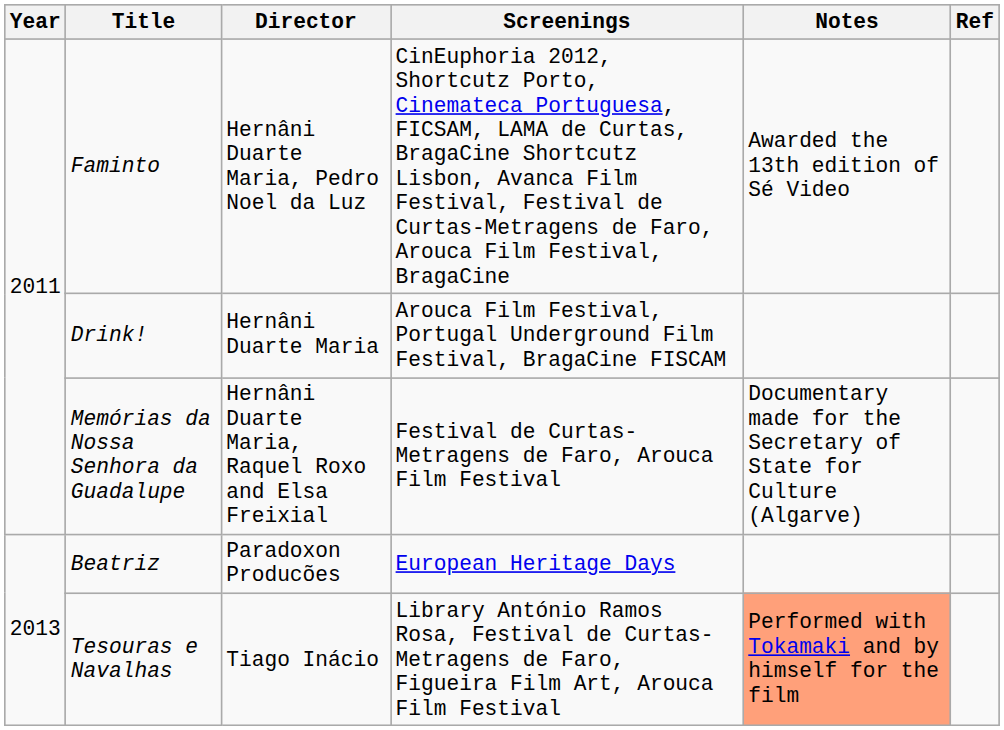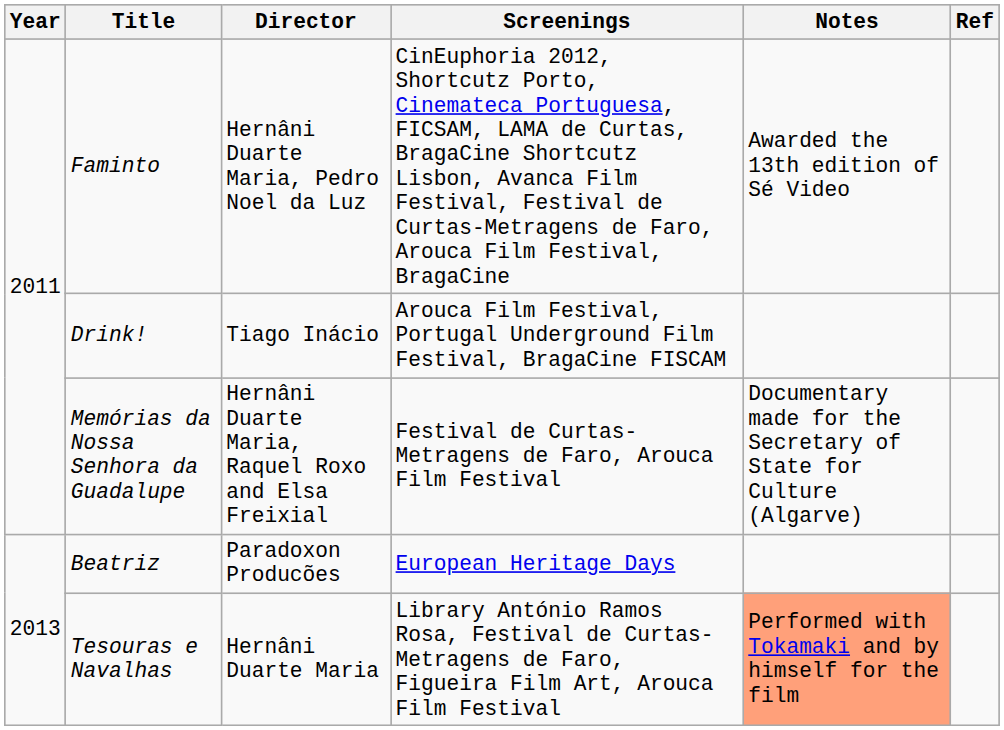 <table class="wikitable sortable">
 <tr>
 <th>Year</th>
 <th>Title</th>
 <th>Director</th>
 <th>Screenings</th>
 <th>Notes</th>
 <th class="unsortable">Ref</th>
 </tr>
 <tr>
 <td rowspan="3">2011</td>
 <td><em>Faminto</em></td>
 <td>Hernâni Duarte Maria, Pedro Noel da Luz</td>
 <td>CinEuphoria 2012, Shortcutz Porto, <a href='#'>Cinemateca Portuguesa</a>, FICSAM, LAMA de Curtas, BragaCine Shortcutz Lisbon, Avanca Film Festival, Festival de Curtas-Metragens de Faro, Arouca Film Festival, BragaCine</td>
 <td>Awarded the 13th edition of Sé Video</td>
 <td></td>
 </tr>
 <tr>
 <td><em>Drink!</em></td>
-<td>Hernâni Duarte Maria</td>
+<td>Tiago Inácio</td>
 <td>Arouca Film Festival, Portugal Underground Film Festival, BragaCine FISCAM</td>
 <td></td>
 <td></td>
 </tr>
 <tr>
 <td><em>Memórias da Nossa Senhora da Guadalupe</em></td>
 <td>Hernâni Duarte Maria, Raquel Roxo and Elsa Freixial</td>
 <td>Festival de Curtas-Metragens de Faro, Arouca Film Festival</td>
 <td>Documentary made for the Secretary of State for Culture (Algarve)</td>
 <td></td>
 </tr>
 <tr>
 <td rowspan="2">2013</td>
 <td><em>Beatriz</em></td>
 <td>Paradoxon Producões</td>
 <td><a href='#'>European Heritage Days</a></td>
 <td></td>
 <td></td>
 </tr>
 <tr>
 <td><em>Tesouras e Navalhas</em></td>
-<td>Tiago Inácio</td>
+<td>Hernâni Duarte Maria</td>
 <td>Library António Ramos Rosa, Festival de Curtas-Metragens de Faro, Figueira Film Art, Arouca Film Festival</td>
 <td style="background: lightsalmon;">Performed with <a href='#'>Tokamaki</a> and by himself for the film</td>
 <td></td>
 </tr>
 </table>
